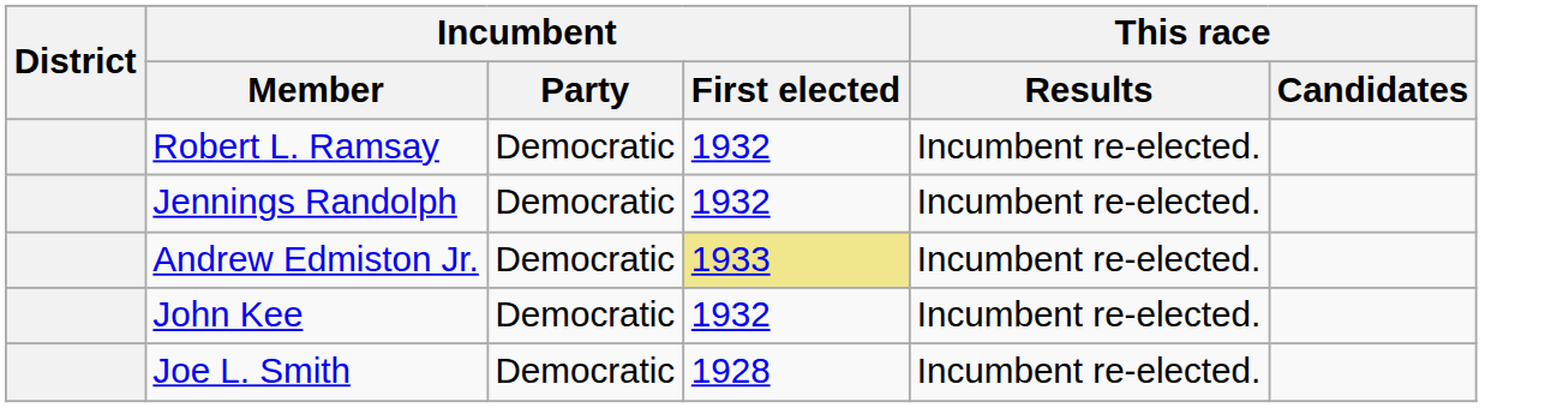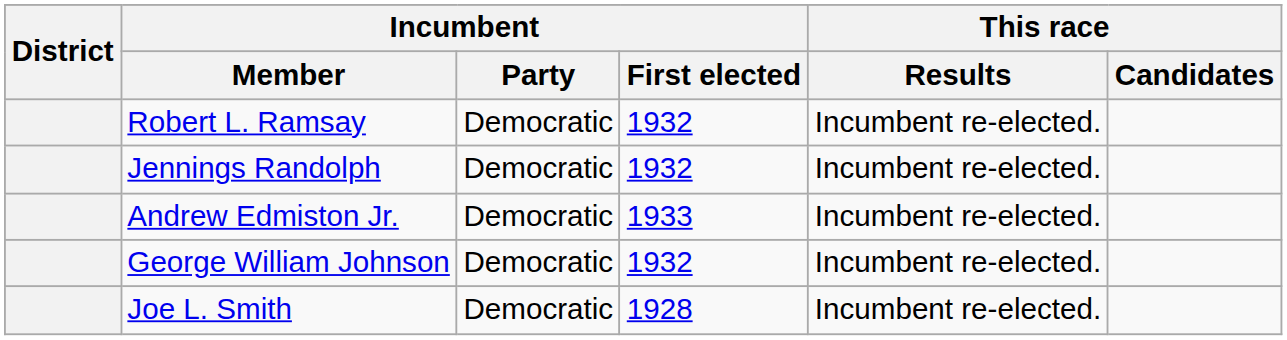 <table class=wikitable>
 <tr>
 <th rowspan=2>District</th>
 <th colspan=3>Incumbent</th>
 <th colspan=2>This race</th>
 </tr>
 <tr>
 <th>Member</th>
 <th>Party</th>
 <th>First elected</th>
 <th>Results</th>
 <th>Candidates</th>
 </tr>
 <tr>
 <th></th>
 <td><a href='#'>Robert L. Ramsay</a></td>
 <td>Democratic</td>
 <td><a href='#'>1932</a></td>
 <td>Incumbent re-elected.</td>
 <td nowrap></td>
 </tr>
 <tr>
 <th></th>
 <td><a href='#'>Jennings Randolph</a></td>
 <td>Democratic</td>
 <td><a href='#'>1932</a></td>
 <td>Incumbent re-elected.</td>
 <td nowrap></td>
 </tr>
 <tr>
 <th></th>
 <td><a href='#'>Andrew Edmiston Jr.</a></td>
 <td>Democratic</td>
-<td style="background: khaki;"><a href='#'>1933 </a></td>
+<td><a href='#'>1933 </a></td>
 <td>Incumbent re-elected.</td>
 <td nowrap></td>
 </tr>
 <tr>
 <th></th>
-<td><a href='#'>John Kee</a></td>
+<td><a href='#'>George William Johnson</a></td>
 <td>Democratic</td>
 <td><a href='#'>1932</a></td>
 <td>Incumbent re-elected.</td>
 <td nowrap></td>
 </tr>
 <tr>
 <th></th>
 <td><a href='#'>Joe L. Smith</a></td>
 <td>Democratic</td>
 <td><a href='#'>1928</a></td>
 <td>Incumbent re-elected.</td>
 <td nowrap></td>
 </tr>
 </table>
